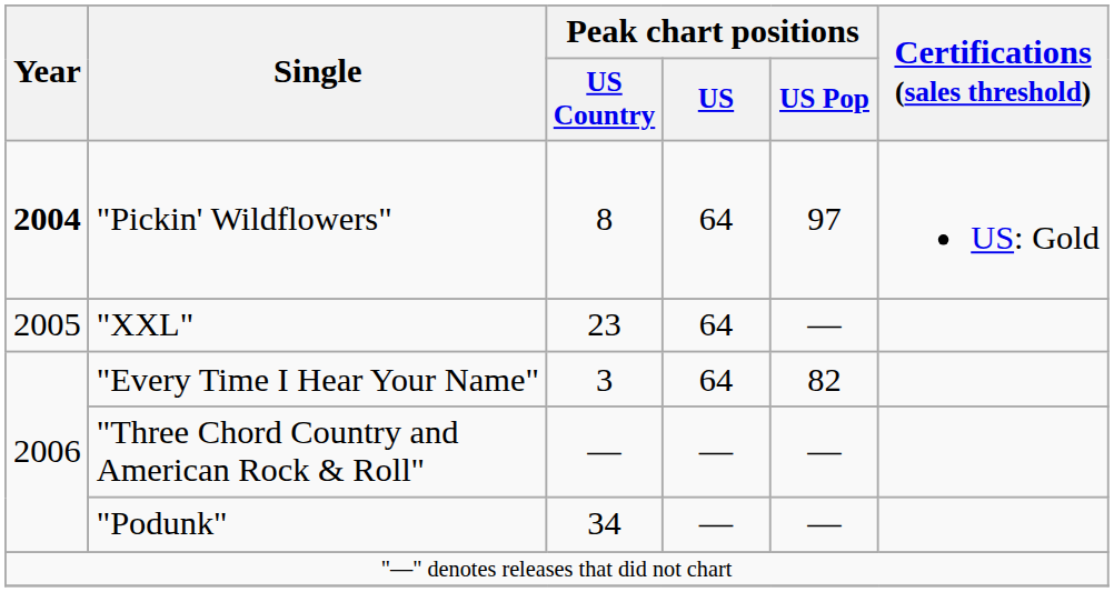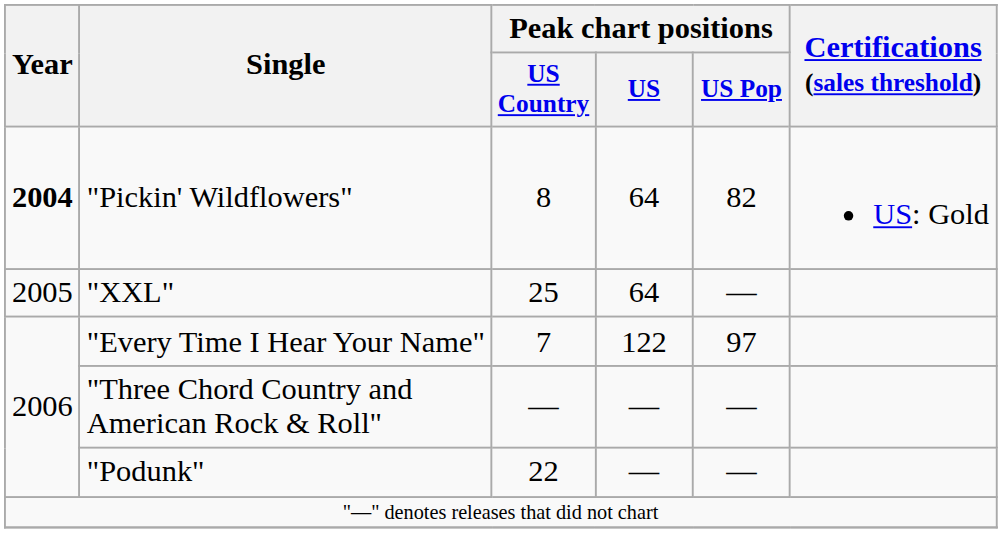 <table class="wikitable" border="1">
 <tr>
 <th rowspan="2">Year</th>
 <th rowspan="2">Single</th>
 <th colspan="3">Peak chart positions</th>
 <th rowspan="2"><a href='#'>Certifications</a><br><small>(<a href='#'>sales threshold</a>)</small></th>
 </tr>
 <tr style="font-size:smaller;">
 <th width="45"><a href='#'>US Country</a></th>
 <th width="45"><a href='#'>US</a></th>
 <th width="45"><a href='#'>US Pop</a></th>
 </tr>
 <tr>
 <td><strong>2004</strong></td>
 <td>"Pickin' Wildflowers"</td>
 <td align="center">8</td>
 <td align="center">64</td>
-<td align="center">97</td>
+<td align="center">82</td>
 <td align="left"><br><ul><li><a href='#'>US</a>: Gold</li></ul></td>
 </tr>
 <tr>
 <td>2005</td>
 <td>"XXL"</td>
-<td align="center">23</td>
+<td align="center">25</td>
 <td align="center">64</td>
 <td align="center">—</td>
 <td></td>
 </tr>
 <tr>
 <td rowspan="3">2006</td>
 <td>"Every Time I Hear Your Name"</td>
-<td align="center">3</td>
-<td align="center">64</td>
-<td align="center">82</td>
+<td align="center">7</td>
+<td align="center">122</td>
+<td align="center">97</td>
 <td></td>
 </tr>
 <tr>
 <td>"Three Chord Country and<br>American Rock & Roll"</td>
 <td align="center">—</td>
 <td align="center">—</td>
 <td align="center">—</td>
 <td></td>
 </tr>
 <tr>
 <td>"Podunk"</td>
-<td align="center">34</td>
+<td align="center">22</td>
 <td align="center">—</td>
 <td align="center">—</td>
 <td></td>
 </tr>
 <tr>
 <td align="center" colspan="6" style="font-size:8pt">"—" denotes releases that did not chart</td>
 </tr>
 <tr>
 </tr>
 </table>
